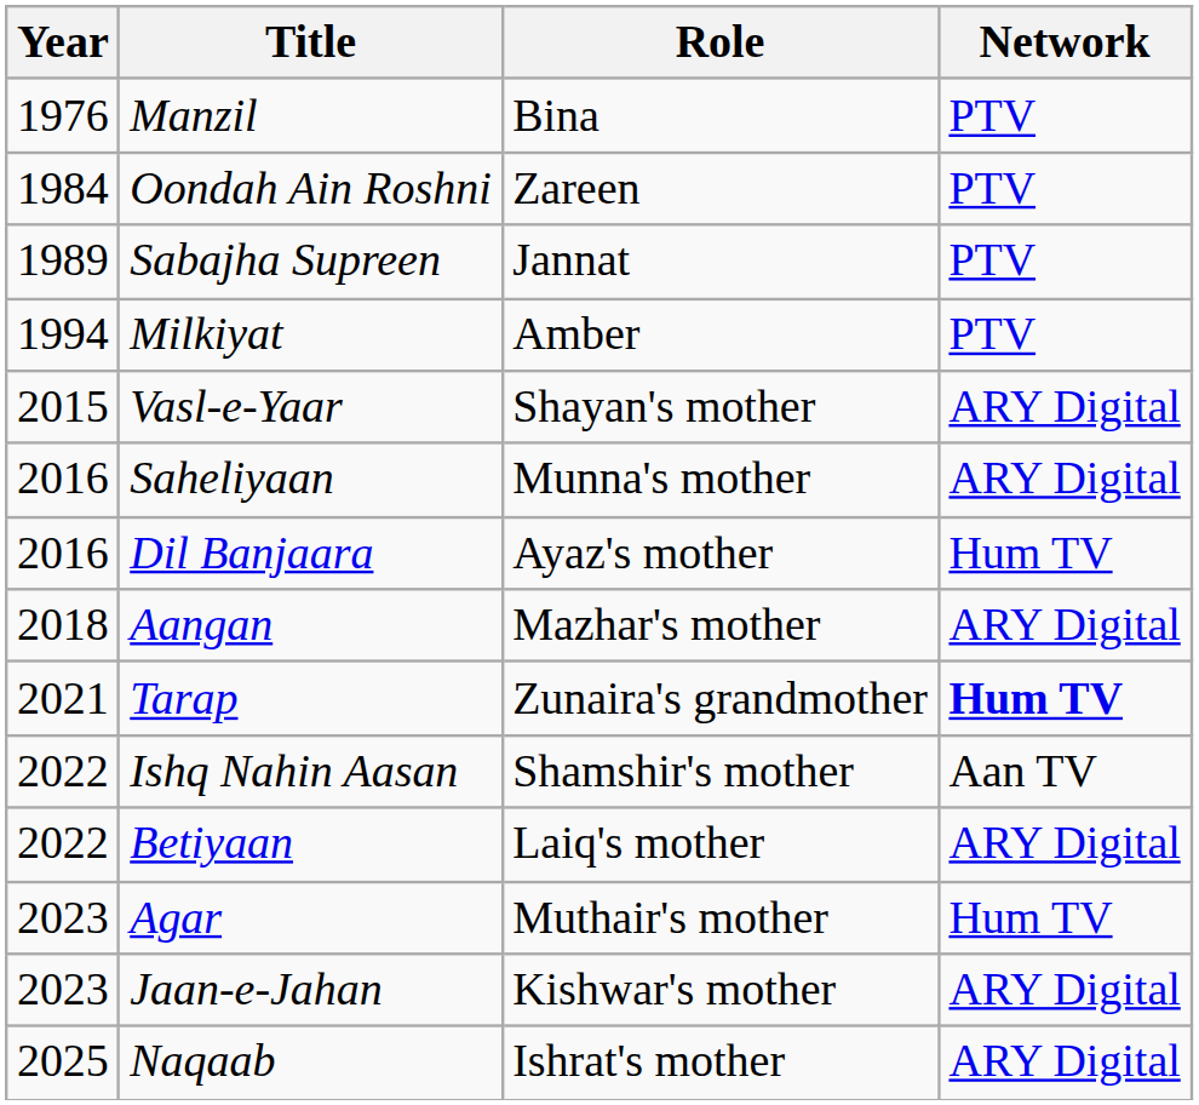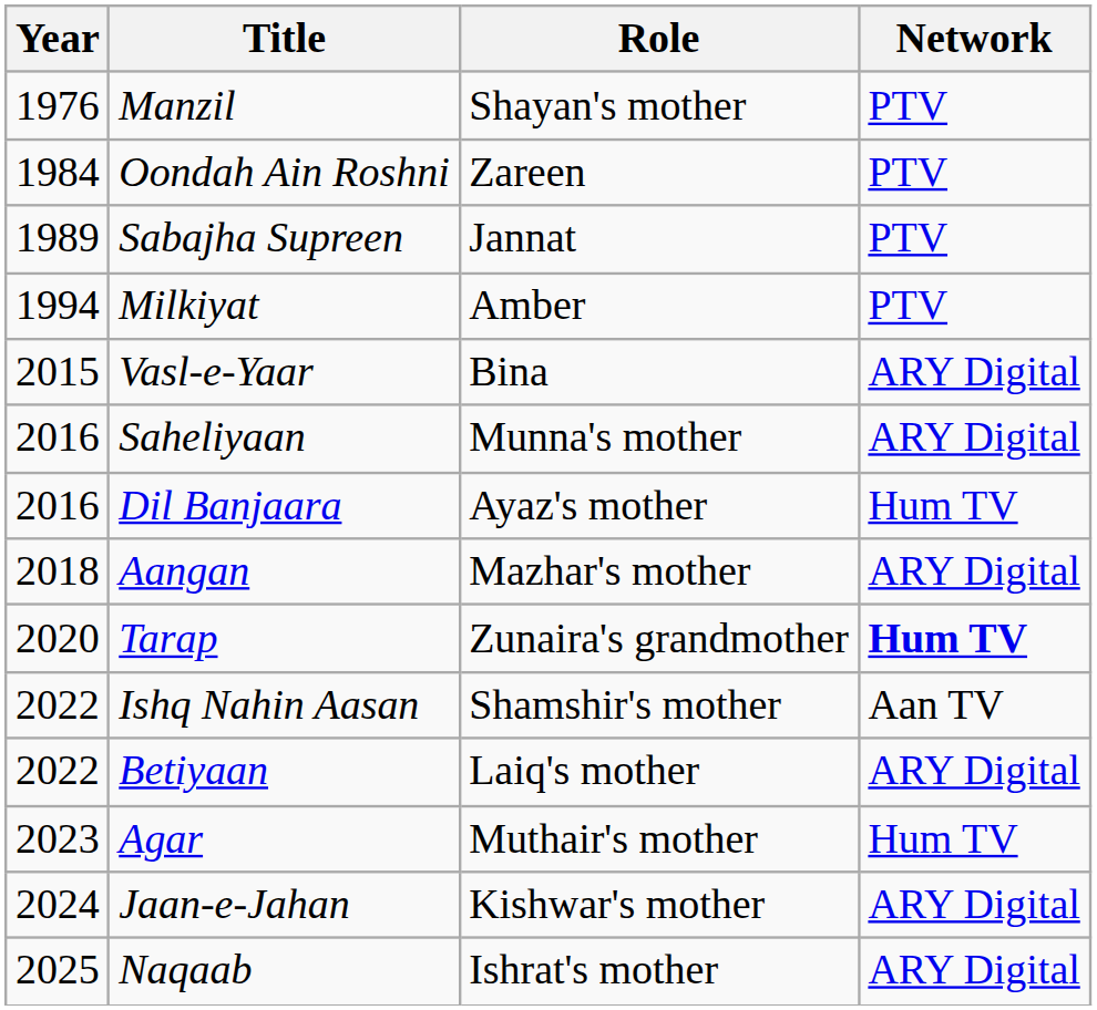 <table class="wikitable sortable plainrowheaders">
 <tr style="text-align:center;">
 <th scope="col">Year</th>
 <th scope="col">Title</th>
 <th scope="col">Role</th>
 <th scope="col">Network</th>
 </tr>
 <tr>
 <td>1976</td>
 <td><em>Manzil</em></td>
-<td>Bina</td>
+<td>Shayan's mother</td>
 <td><a href='#'>PTV</a></td>
 </tr>
 <tr>
 <td>1984</td>
 <td><em>Oondah Ain Roshni</em></td>
 <td>Zareen</td>
 <td><a href='#'>PTV</a></td>
 </tr>
 <tr>
 <td>1989</td>
 <td><em>Sabajha Supreen</em></td>
 <td>Jannat</td>
 <td><a href='#'>PTV</a></td>
 </tr>
 <tr>
 <td>1994</td>
 <td><em>Milkiyat</em></td>
 <td>Amber</td>
 <td><a href='#'>PTV</a></td>
 </tr>
 <tr>
 <td>2015</td>
 <td><em>Vasl-e-Yaar</em></td>
-<td>Shayan's mother</td>
+<td>Bina</td>
 <td><a href='#'>ARY Digital</a></td>
 </tr>
 <tr>
 <td>2016</td>
 <td><em>Saheliyaan</em></td>
 <td>Munna's mother</td>
 <td><a href='#'>ARY Digital</a></td>
 </tr>
 <tr>
 <td>2016</td>
 <td><em><a href='#'>Dil Banjaara</a></em></td>
 <td>Ayaz's mother</td>
 <td><a href='#'>Hum TV</a></td>
 </tr>
 <tr>
 <td>2018</td>
 <td><em><a href='#'>Aangan</a></em></td>
 <td>Mazhar's mother</td>
 <td><a href='#'>ARY Digital</a></td>
 </tr>
 <tr>
-<td>2021</td>
+<td>2020</td>
 <td><em><a href='#'>Tarap</a></em></td>
 <td>Zunaira's grandmother</td>
 <td><strong><a href='#'>Hum TV</a></strong></td>
 </tr>
 <tr>
 <td>2022</td>
 <td><em>Ishq Nahin Aasan</em></td>
 <td>Shamshir's mother</td>
 <td>Aan TV</td>
 </tr>
 <tr>
 <td>2022</td>
 <td><em><a href='#'>Betiyaan</a></em></td>
 <td>Laiq's mother</td>
 <td><a href='#'>ARY Digital</a></td>
 </tr>
 <tr>
 <td>2023</td>
 <td><em><a href='#'>Agar</a></em></td>
 <td>Muthair's mother</td>
 <td><a href='#'>Hum TV</a></td>
 </tr>
 <tr>
-<td>2023</td>
+<td>2024</td>
 <td><em>Jaan-e-Jahan</em></td>
 <td>Kishwar's mother</td>
 <td><a href='#'>ARY Digital</a></td>
 </tr>
 <tr>
 <td>2025</td>
 <td><em>Naqaab</em></td>
 <td>Ishrat's mother</td>
 <td><a href='#'>ARY Digital</a></td>
 </tr>
 </table>
